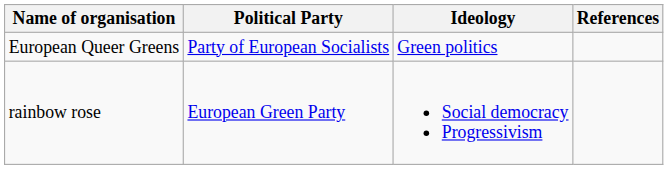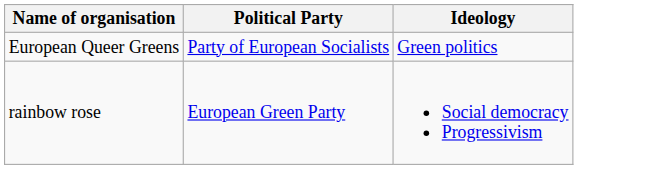 <table class="wikitable">
 <tr>
 <th>Name of organisation</th>
 <th>Political Party</th>
 <th>Ideology</th>
-<th>References</th>
 </tr>
 <tr>
 <td>European Queer Greens</td>
 <td><a href='#'>Party of European Socialists</a></td>
 <td><a href='#'>Green politics</a></td>
-<td></td>
 </tr>
 <tr>
 <td>rainbow rose</td>
 <td><a href='#'>European Green Party</a></td>
 <td><br><ul><li><a href='#'>Social democracy</a></li><li><a href='#'>Progressivism</a></li></ul></td>
-<td></td>
 </tr>
 </table>
